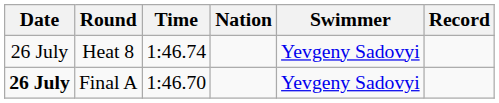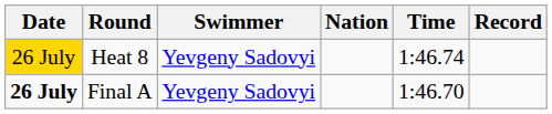 <table class="wikitable" style="text-align:center">
 <tr>
 <th>Date</th>
 <th>Round</th>
+<th>Swimmer</th>
+<th>Nation</th>
 <th>Time</th>
-<th>Nation</th>
-<th>Swimmer</th>
 <th>Record</th>
 </tr>
 <tr>
-<td>26 July</td>
+<td style="background: gold;">26 July</td>
 <td>Heat 8</td>
+<td align=left><a href='#'>Yevgeny Sadovyi</a></td>
+<td align="left"></td>
 <td>1:46.74</td>
-<td align="left"></td>
-<td align=left><a href='#'>Yevgeny Sadovyi</a></td>
 <td></td>
 </tr>
 <tr>
 <td><strong>26 July</strong></td>
 <td>Final A</td>
+<td align=left><a href='#'>Yevgeny Sadovyi</a></td>
+<td align="left"></td>
 <td>1:46.70</td>
-<td align="left"></td>
-<td align=left><a href='#'>Yevgeny Sadovyi</a></td>
 <td></td>
 </tr>
 </table>
